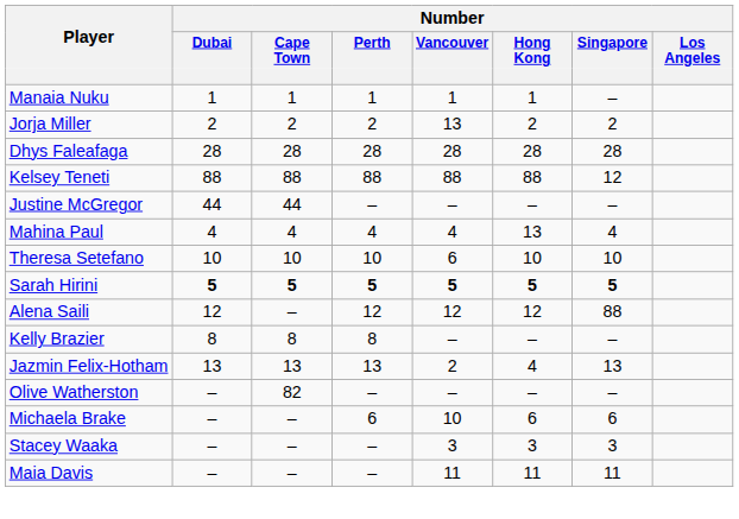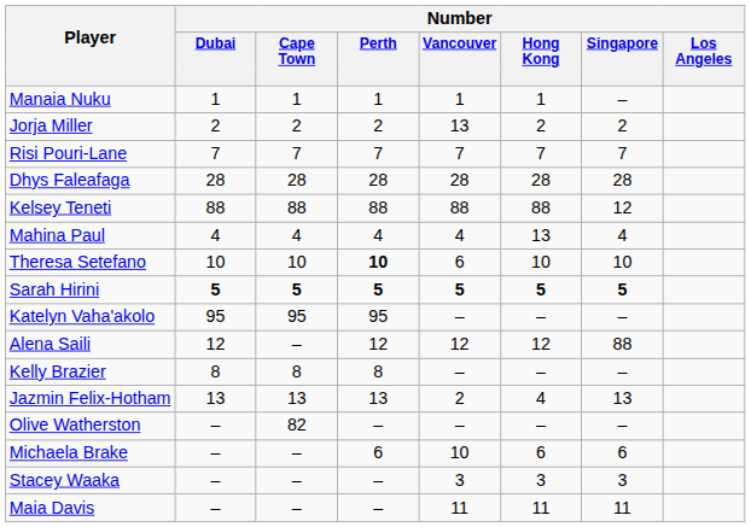 <table class="wikitable sortable" style="text-align:center;">
 <tr>
 <th rowspan="2" style="border-bottom:0px;">Player</th>
 <th colspan="7">Number</th>
 </tr>
 <tr>
 <th valign="top" style="width:5.2em; border-bottom:0px; padding:2px; font-size:85%;"><a href='#'>Dubai</a></th>
 <th valign="top" style="width:5.2em; border-bottom:0px; padding:2px; font-size:85%;"><a href='#'>Cape Town</a></th>
 <th valign="top" style="width:5.2em; border-bottom:0px; padding:2px; font-size:85%;"><a href='#'>Perth</a></th>
 <th valign="top" style="width:5.2em; border-bottom:0px; padding:2px; font-size:85%;"><a href='#'>Vancouver</a></th>
 <th valign="top" style="width:5.2em; border-bottom:0px; padding:2px; font-size:85%;"><a href='#'>Hong Kong</a></th>
 <th valign="top" style="width:5.2em; border-bottom:0px; padding:2px; font-size:85%;"><a href='#'>Singapore</a></th>
 <th valign="top" style="width:5.2em; border-bottom:0px; padding:2px; font-size:85%;"><a href='#'>Los Angeles</a></th>
 </tr>
 <tr style="line-height:8px;">
 <th style="border-top:0px;"> </th>
 <th style="border-top:0px;"></th>
 <th data-sort-type="number" style="border-top:0px;"></th>
 <th data-sort-type="number" style="border-top:0px;"></th>
 <th data-sort-type="number" style="border-top:0px;"></th>
 <th data-sort-type="number" style="border-top:0px;"></th>
 <th data-sort-type="number" style="border-top:0px;"></th>
 <th data-sort-type="number" style="border-top:0px;"></th>
 </tr>
 <tr>
 <td align="left"><a href='#'>Manaia Nuku</a></td>
 <td>1</td>
 <td>1</td>
 <td>1</td>
 <td>1</td>
 <td>1</td>
 <td>–</td>
 <td></td>
 </tr>
 <tr>
 <td align="left"><a href='#'>Jorja Miller</a></td>
 <td>2</td>
 <td>2</td>
 <td>2</td>
 <td>13</td>
 <td>2</td>
 <td>2</td>
 <td></td>
 </tr>
 <tr>
+<td align="left"><a href='#'>Risi Pouri-Lane</a></td>
+<td>7</td>
+<td>7</td>
+<td>7</td>
+<td>7</td>
+<td>7</td>
+<td>7</td>
+<td></td>
+</tr>
+<tr>
 <td align="left"><a href='#'>Dhys Faleafaga</a></td>
 <td>28</td>
 <td>28</td>
 <td>28</td>
 <td>28</td>
 <td>28</td>
 <td>28</td>
 <td></td>
 </tr>
 <tr>
 <td align="left"><a href='#'>Kelsey Teneti</a></td>
 <td>88</td>
 <td>88</td>
 <td>88</td>
 <td>88</td>
 <td>88</td>
 <td>12</td>
 <td></td>
 </tr>
 <tr>
-<td align="left"><a href='#'>Justine McGregor</a></td>
-<td>44</td>
-<td>44</td>
-<td>–</td>
-<td>–</td>
-<td>–</td>
-<td>–</td>
-<td></td>
-</tr>
-<tr>
 <td align="left"><a href='#'>Mahina Paul</a></td>
 <td>4</td>
 <td>4</td>
 <td>4</td>
 <td>4</td>
 <td>13</td>
 <td>4</td>
 <td></td>
 </tr>
 <tr>
 <td align="left"><a href='#'>Theresa Setefano</a></td>
 <td>10</td>
 <td>10</td>
-<td>10</td>
+<td><strong>10</strong></td>
 <td>6</td>
 <td>10</td>
 <td>10</td>
 <td></td>
 </tr>
 <tr>
 <td align="left"><a href='#'>Sarah Hirini</a></td>
 <td><strong>5</strong></td>
 <td><strong>5</strong></td>
 <td><strong>5</strong></td>
 <td><strong>5</strong></td>
 <td><strong>5</strong></td>
 <td><strong>5</strong></td>
+<td></td>
+</tr>
+<tr>
+<td align="left"><a href='#'>Katelyn Vaha'akolo</a></td>
+<td>95</td>
+<td>95</td>
+<td>95</td>
+<td>–</td>
+<td>–</td>
+<td>–</td>
 <td></td>
 </tr>
 <tr>
 <td align="left"><a href='#'>Alena Saili</a></td>
 <td>12</td>
 <td>–</td>
 <td>12</td>
 <td>12</td>
 <td>12</td>
 <td>88</td>
 <td></td>
 </tr>
 <tr>
 <td align="left"><a href='#'>Kelly Brazier</a></td>
 <td>8</td>
 <td>8</td>
 <td>8</td>
 <td>–</td>
 <td>–</td>
 <td>–</td>
 <td></td>
 </tr>
 <tr>
 <td align="left"><a href='#'>Jazmin Felix-Hotham</a></td>
 <td>13</td>
 <td>13</td>
 <td>13</td>
 <td>2</td>
 <td>4</td>
 <td>13</td>
 <td></td>
 </tr>
 <tr>
 <td align="left"><a href='#'>Olive Watherston</a></td>
 <td>–</td>
 <td>82</td>
 <td>–</td>
 <td>–</td>
 <td>–</td>
 <td>–</td>
 <td></td>
 </tr>
 <tr>
 <td align="left"><a href='#'>Michaela Brake</a></td>
 <td>–</td>
 <td>–</td>
 <td>6</td>
 <td>10</td>
 <td>6</td>
 <td>6</td>
 <td></td>
 </tr>
 <tr>
 <td align="left"><a href='#'>Stacey Waaka</a></td>
 <td>–</td>
 <td>–</td>
 <td>–</td>
 <td>3</td>
 <td>3</td>
 <td>3</td>
 <td></td>
 </tr>
 <tr>
 <td align="left"><a href='#'>Maia Davis</a></td>
 <td>–</td>
 <td>–</td>
 <td>–</td>
 <td>11</td>
 <td>11</td>
 <td>11</td>
 <td></td>
 </tr>
 </table>
